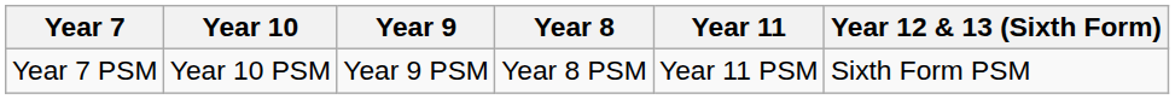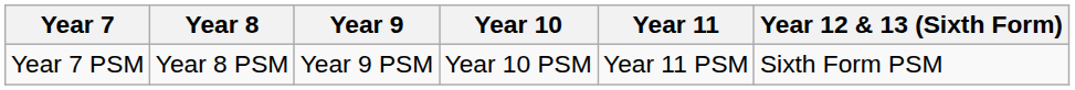 <table class="wikitable">
 <tr>
 <th>Year 7</th>
+<th>Year 8</th>
+<th>Year 9</th>
 <th>Year 10</th>
-<th>Year 9</th>
-<th>Year 8</th>
 <th>Year 11</th>
 <th>Year 12 & 13 (Sixth Form)</th>
 </tr>
 <tr>
 <td>Year 7 PSM</td>
+<td>Year 8 PSM</td>
+<td>Year 9 PSM</td>
 <td>Year 10 PSM</td>
-<td>Year 9 PSM</td>
-<td>Year 8 PSM</td>
 <td>Year 11 PSM</td>
 <td>Sixth Form PSM</td>
 </tr>
 </table>
